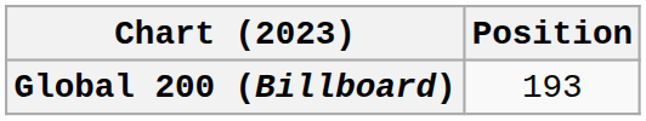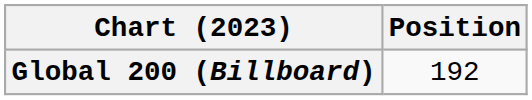 <table class="wikitable sortable plainrowheaders" style="text-align:center">
 <tr>
 <th scope="col">Chart (2023)</th>
 <th scope="col">Position</th>
 </tr>
 <tr>
 <th scope="row">Global 200 (<em>Billboard</em>)</th>
-<td>193</td>
+<td>192</td>
 </tr>
 </table>
